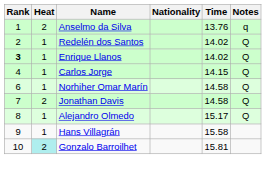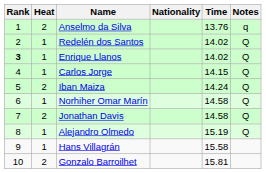 <table class="wikitable sortable" style="text-align:center;font-size:95%">
 <tr>
 <th>Rank</th>
 <th>Heat</th>
 <th>Name</th>
 <th>Nationality</th>
 <th>Time</th>
 <th>Notes</th>
 </tr>
 <tr bgcolor=ccffcc>
 <td>1</td>
 <td>2</td>
 <td align=left><a href='#'>Anselmo da Silva</a></td>
 <td align=left></td>
 <td>13.76</td>
 <td>q</td>
 </tr>
 <tr bgcolor=ccffcc>
 <td>2</td>
 <td>1</td>
 <td align=left><a href='#'>Redelén dos Santos</a></td>
 <td align=left></td>
 <td>14.02</td>
 <td>Q</td>
 </tr>
 <tr bgcolor=ccffcc>
 <td><strong>3</strong></td>
 <td>1</td>
 <td align=left><a href='#'>Enrique Llanos</a></td>
 <td align=left></td>
 <td>14.02</td>
 <td>Q</td>
 </tr>
 <tr bgcolor=ccffcc>
 <td>4</td>
 <td>1</td>
 <td align=left><a href='#'>Carlos Jorge</a></td>
 <td align=left></td>
 <td>14.15</td>
 <td>Q</td>
 </tr>
+<tr bgcolor=ccffcc>
+<td>5</td>
+<td>2</td>
+<td align=left><a href='#'>Iban Maiza</a></td>
+<td align=left></td>
+<td>14.24</td>
+<td>Q</td>
+</tr>
 <tr bgcolor=ddffdd>
 <td>6</td>
 <td>1</td>
 <td align=left><a href='#'>Norhiher Omar Marín</a></td>
 <td align=left></td>
 <td>14.58</td>
 <td>Q</td>
 </tr>
 <tr bgcolor=ccffcc>
 <td>7</td>
 <td>2</td>
 <td align=left><a href='#'>Jonathan Davis</a></td>
 <td align=left></td>
 <td>14.58</td>
 <td>Q</td>
 </tr>
 <tr bgcolor=ddffdd>
 <td>8</td>
 <td>1</td>
 <td align=left><a href='#'>Alejandro Olmedo</a></td>
 <td align=left></td>
-<td>15.17</td>
+<td>15.19</td>
 <td>Q</td>
 </tr>
 <tr>
 <td>9</td>
 <td>1</td>
 <td align=left><a href='#'>Hans Villagrán</a></td>
 <td align=left></td>
 <td>15.58</td>
 <td></td>
 </tr>
 <tr>
 <td>10</td>
-<td style="background: paleturquoise;">2</td>
+<td>2</td>
 <td align=left><a href='#'>Gonzalo Barroilhet</a></td>
 <td align=left></td>
 <td>15.81</td>
 <td></td>
 </tr>
 </table>
